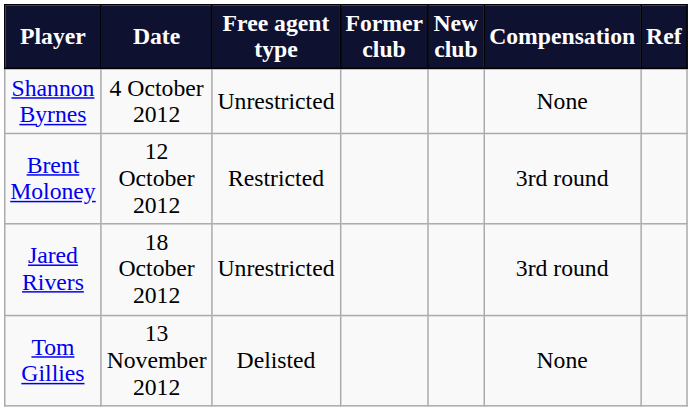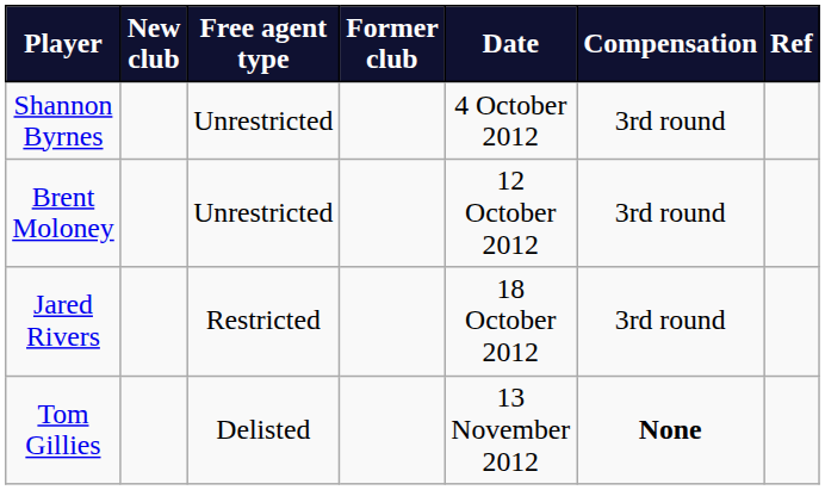 <table class="wikitable sortable" style="text-align:center; font-size:100%; width:60%;">
 <tr style="color:#FFFFFF;">
 <th style="background:#0F1131; border: solid black 1px;">Player</th>
-<th style="background:#0F1131; border: solid black 1px;">Date</th>
+<th style="background:#0F1131; border: solid black 1px;">New club</th>
 <th style="background:#0F1131; border: solid black 1px;">Free agent type</th>
 <th style="background:#0F1131; border: solid black 1px;">Former club</th>
-<th style="background:#0F1131; border: solid black 1px;">New club</th>
+<th style="background:#0F1131; border: solid black 1px;">Date</th>
 <th style="background:#0F1131; border: solid black 1px;">Compensation</th>
 <th style="background:#0F1131; border: solid black 1px;">Ref</th>
 </tr>
 <tr>
 <td><a href='#'>Shannon Byrnes</a></td>
-<td>4 October 2012</td>
+<td></td>
 <td>Unrestricted</td>
 <td></td>
-<td></td>
-<td>None</td>
+<td>4 October 2012</td>
+<td>3rd round</td>
 <td></td>
 </tr>
 <tr>
 <td><a href='#'>Brent Moloney</a></td>
+<td></td>
+<td>Unrestricted</td>
+<td></td>
 <td>12 October 2012</td>
-<td>Restricted</td>
-<td></td>
-<td></td>
 <td>3rd round</td>
 <td></td>
 </tr>
 <tr>
 <td><a href='#'>Jared Rivers</a></td>
+<td></td>
+<td>Restricted</td>
+<td></td>
 <td>18 October 2012</td>
-<td>Unrestricted</td>
-<td></td>
-<td></td>
 <td>3rd round</td>
 <td></td>
 </tr>
 <tr>
 <td><a href='#'>Tom Gillies</a></td>
-<td>13 November 2012</td>
+<td></td>
 <td>Delisted</td>
 <td></td>
-<td></td>
-<td>None</td>
+<td>13 November 2012</td>
+<td><strong>None</strong></td>
 <td></td>
 </tr>
 </table>
